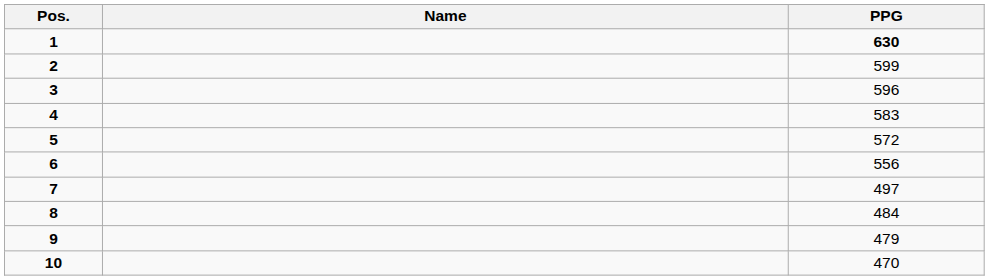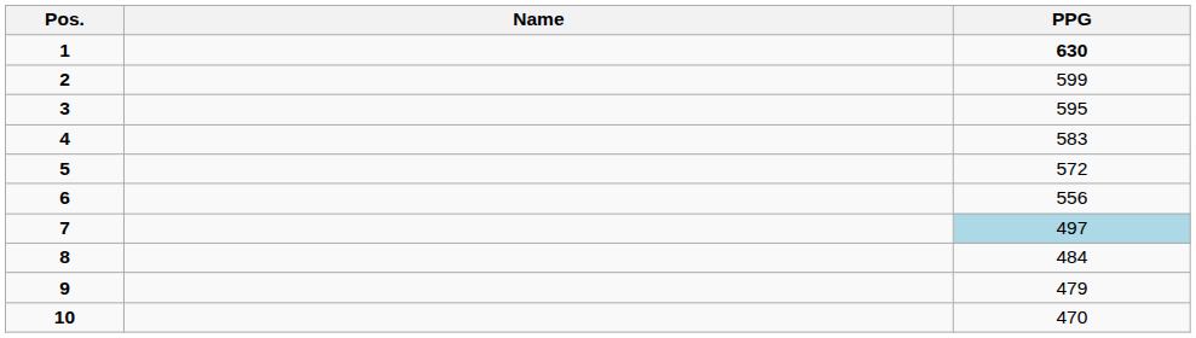 <table class="wikitable" style="width:80%;">
 <tr>
 <th style="width:10%;">Pos.</th>
 <th style="width:70%;">Name</th>
 <th style="width:20%;">PPG</th>
 </tr>
 <tr>
 <td align=center><strong>1</strong></td>
 <td><strong></strong></td>
 <td align=center><strong>630</strong></td>
 </tr>
 <tr>
 <td align=center><strong>2</strong></td>
 <td></td>
 <td align=center>599</td>
 </tr>
 <tr>
 <td align=center><strong>3</strong></td>
 <td></td>
-<td align=center>596</td>
+<td align=center>595</td>
 </tr>
 <tr>
 <td align=center><strong>4</strong></td>
 <td></td>
 <td align=center>583</td>
 </tr>
 <tr>
 <td align=center><strong>5</strong></td>
 <td></td>
 <td align=center>572</td>
 </tr>
 <tr>
 <td align=center><strong>6</strong></td>
 <td></td>
 <td align=center>556</td>
 </tr>
 <tr>
 <td align=center><strong>7</strong></td>
 <td></td>
-<td align=center>497</td>
+<td align=center style="background: lightblue;">497</td>
 </tr>
 <tr>
 <td align=center><strong>8</strong></td>
 <td></td>
 <td align=center>484</td>
 </tr>
 <tr>
 <td align=center><strong>9</strong></td>
 <td></td>
 <td align=center>479</td>
 </tr>
 <tr>
 <td align=center><strong>10</strong></td>
 <td></td>
 <td align=center>470</td>
 </tr>
 </table>
